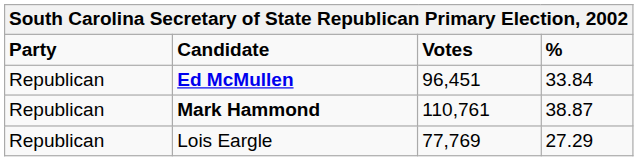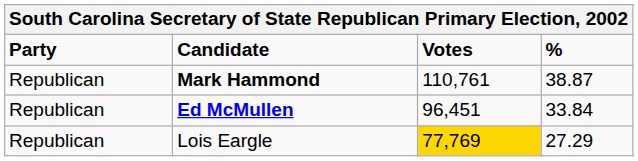 <table class="wikitable">
 <tr>
 <th colspan="4">South Carolina Secretary of State Republican Primary Election, 2002</th>
 </tr>
 <tr>
 <td><strong>Party</strong></td>
 <td><strong>Candidate</strong></td>
 <td><strong>Votes</strong></td>
 <td><strong>%</strong></td>
 </tr>
 <tr>
 <td>Republican</td>
+<td><strong>Mark Hammond</strong></td>
+<td>110,761</td>
+<td>38.87</td>
+</tr>
+<tr>
+<td>Republican</td>
 <td><strong><a href='#'>Ed McMullen</a></strong></td>
 <td>96,451</td>
 <td>33.84</td>
 </tr>
 <tr>
 <td>Republican</td>
-<td><strong>Mark Hammond</strong></td>
-<td>110,761</td>
-<td>38.87</td>
-</tr>
-<tr>
-<td>Republican</td>
 <td>Lois Eargle</td>
-<td>77,769</td>
+<td style="background: gold;">77,769</td>
 <td>27.29</td>
 </tr>
 </table>
